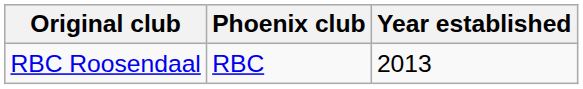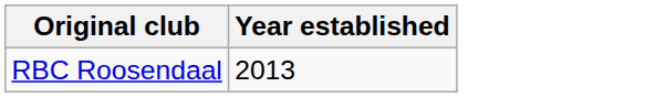 <table class="wikitable">
 <tr>
 <th>Original club</th>
-<th>Phoenix club</th>
 <th>Year established</th>
 </tr>
 <tr>
 <td><a href='#'>RBC Roosendaal</a></td>
-<td><a href='#'>RBC</a></td>
 <td>2013</td>
 </tr>
 </table>
